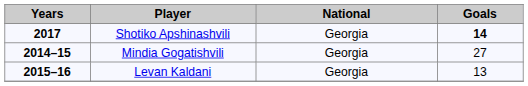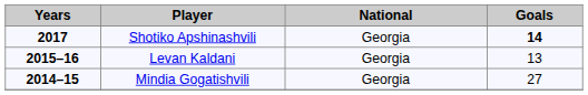 <table bgcolor="#f7f8ff" align="center" cellpadding="3" cellspacing="0" border="1" style="font-size: 95%; border: gray solid 1px; border-collapse: collapse;">
 <tr bgcolor="#CCCCCC" align="center">
 <td width="100"><strong>Years</strong></td>
 <td width="200"><strong>Player</strong></td>
 <td width="220"><strong>National</strong></td>
 <td width="100"><strong>Goals</strong></td>
 </tr>
 <tr align=center>
 <td><strong>2017</strong></td>
 <td><a href='#'>Shotiko Apshinashvili</a></td>
 <td> Georgia</td>
 <td><strong>14</strong></td>
 </tr>
 <tr align=center>
+<td><strong>2015–16</strong></td>
+<td><a href='#'>Levan Kaldani</a></td>
+<td> Georgia</td>
+<td>13</td>
+</tr>
+<tr align=center>
 <td><strong>2014–15</strong></td>
 <td><a href='#'>Mindia Gogatishvili</a></td>
 <td> Georgia</td>
 <td>27</td>
 </tr>
 <tr align=center>
-<td><strong>2015–16</strong></td>
-<td><a href='#'>Levan Kaldani</a></td>
-<td> Georgia</td>
-<td>13</td>
-</tr>
-<tr align=center>
 </tr>
 </table>
